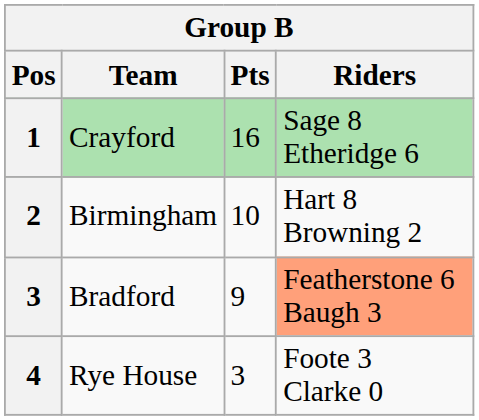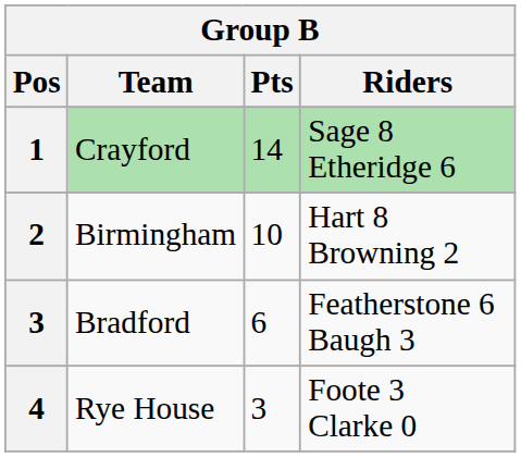 <table class="wikitable">
 <tr>
 <th colspan="4">Group B</th>
 </tr>
 <tr>
 <th width=20>Pos</th>
 <th width=80>Team</th>
 <th width=20>Pts</th>
 <th width=100>Riders</th>
 </tr>
 <tr style="background:#ACE1AF;">
 <th>1</th>
 <td>Crayford</td>
-<td>16</td>
+<td>14</td>
 <td>Sage 8<br>Etheridge 6</td>
 </tr>
 <tr>
 <th>2</th>
 <td>Birmingham</td>
 <td>10</td>
 <td>Hart 8<br> Browning 2</td>
 </tr>
 <tr>
 <th>3</th>
 <td>Bradford</td>
-<td>9</td>
-<td style="background: lightsalmon;">Featherstone 6<br>Baugh 3</td>
+<td>6</td>
+<td>Featherstone 6<br>Baugh 3</td>
 </tr>
 <tr>
 <th>4</th>
 <td>Rye House</td>
 <td>3</td>
 <td>Foote 3<br> Clarke 0</td>
 </tr>
 </table>
